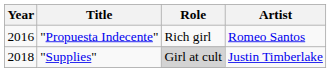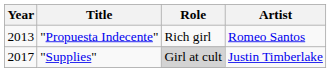 <table class="wikitable sortable">
 <tr>
 <th>Year</th>
 <th>Title</th>
 <th>Role</th>
 <th>Artist</th>
 </tr>
 <tr>
-<td>2016</td>
+<td>2013</td>
 <td>"<a href='#'>Propuesta Indecente</a>"</td>
 <td>Rich girl</td>
 <td><a href='#'>Romeo Santos</a></td>
 </tr>
 <tr>
-<td>2018</td>
+<td>2017</td>
 <td>"<a href='#'>Supplies</a>"</td>
 <td style="background: lightgrey;">Girl at cult</td>
 <td><a href='#'>Justin Timberlake</a></td>
 </tr>
 </table>
